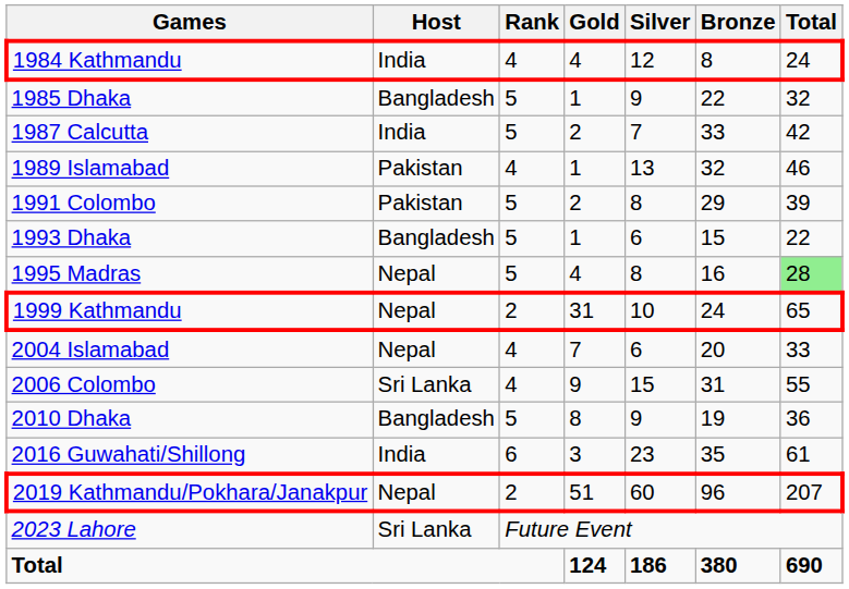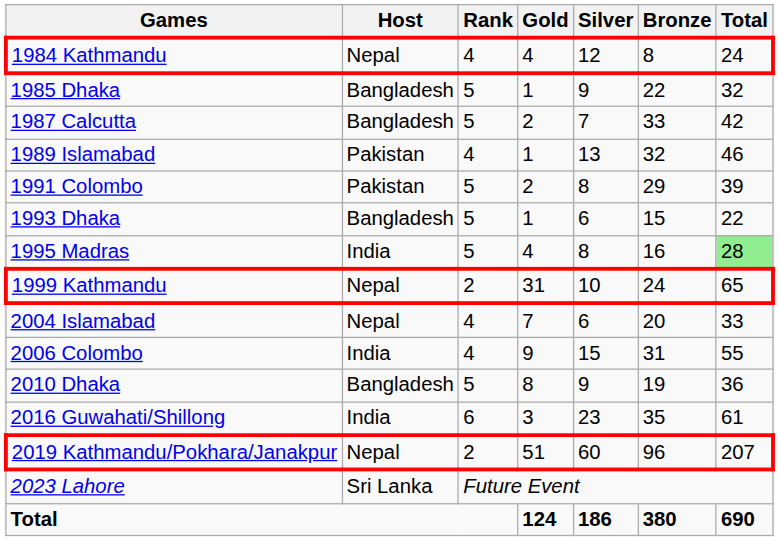 <table class="wikitable">
 <tr>
 <th>Games</th>
 <th>Host</th>
 <th>Rank</th>
 <th> Gold</th>
 <th> Silver</th>
 <th> Bronze</th>
 <th>Total</th>
 </tr>
 <tr style="border: 3px solid red">
 <td><a href='#'>1984 Kathmandu</a></td>
-<td> India</td>
+<td> Nepal</td>
 <td>4</td>
 <td>4</td>
 <td>12</td>
 <td>8</td>
 <td>24</td>
 </tr>
 <tr>
 <td><a href='#'>1985 Dhaka</a></td>
 <td> Bangladesh</td>
 <td>5</td>
 <td>1</td>
 <td>9</td>
 <td>22</td>
 <td>32</td>
 </tr>
 <tr>
 <td><a href='#'>1987 Calcutta</a></td>
-<td> India</td>
+<td> Bangladesh</td>
 <td>5</td>
 <td>2</td>
 <td>7</td>
 <td>33</td>
 <td>42</td>
 </tr>
 <tr>
 <td><a href='#'>1989 Islamabad</a></td>
 <td> Pakistan</td>
 <td>4</td>
 <td>1</td>
 <td>13</td>
 <td>32</td>
 <td>46</td>
 </tr>
 <tr>
 <td><a href='#'>1991 Colombo</a></td>
 <td> Pakistan</td>
 <td>5</td>
 <td>2</td>
 <td>8</td>
 <td>29</td>
 <td>39</td>
 </tr>
 <tr>
 <td><a href='#'>1993 Dhaka</a></td>
 <td> Bangladesh</td>
 <td>5</td>
 <td>1</td>
 <td>6</td>
 <td>15</td>
 <td>22</td>
 </tr>
 <tr>
 <td><a href='#'>1995 Madras</a></td>
-<td> Nepal</td>
+<td> India</td>
 <td>5</td>
 <td>4</td>
 <td>8</td>
 <td>16</td>
 <td style="background: lightgreen;">28</td>
 </tr>
 <tr style="border: 3px solid red">
 <td><a href='#'>1999 Kathmandu</a></td>
 <td> Nepal</td>
 <td>2</td>
 <td>31</td>
 <td>10</td>
 <td>24</td>
 <td>65</td>
 </tr>
 <tr>
 <td><a href='#'>2004 Islamabad</a></td>
 <td> Nepal</td>
 <td>4</td>
 <td>7</td>
 <td>6</td>
 <td>20</td>
 <td>33</td>
 </tr>
 <tr>
 <td><a href='#'>2006 Colombo</a></td>
-<td> Sri Lanka</td>
+<td> India</td>
 <td>4</td>
 <td>9</td>
 <td>15</td>
 <td>31</td>
 <td>55</td>
 </tr>
 <tr>
 <td><a href='#'>2010 Dhaka</a></td>
 <td> Bangladesh</td>
 <td>5</td>
 <td>8</td>
 <td>9</td>
 <td>19</td>
 <td>36</td>
 </tr>
 <tr>
 <td><a href='#'>2016 Guwahati/Shillong</a></td>
 <td> India</td>
 <td>6</td>
 <td>3</td>
 <td>23</td>
 <td>35</td>
 <td>61</td>
 </tr>
 <tr style="border: 3px solid red">
 <td><a href='#'>2019 Kathmandu/Pokhara/Janakpur</a></td>
 <td> Nepal</td>
 <td>2</td>
 <td>51</td>
 <td>60</td>
 <td>96</td>
 <td>207</td>
 </tr>
 <tr>
 <td><em><a href='#'>2023 Lahore</a></em></td>
 <td> Sri Lanka</td>
 <td colspan="5"><em>Future Event</em></td>
 </tr>
 <tr>
 <td colspan="3"><strong>Total</strong></td>
 <td><strong>124</strong></td>
 <td><strong>186</strong></td>
 <td><strong>380</strong></td>
 <td><strong>690</strong></td>
 </tr>
 </table>
